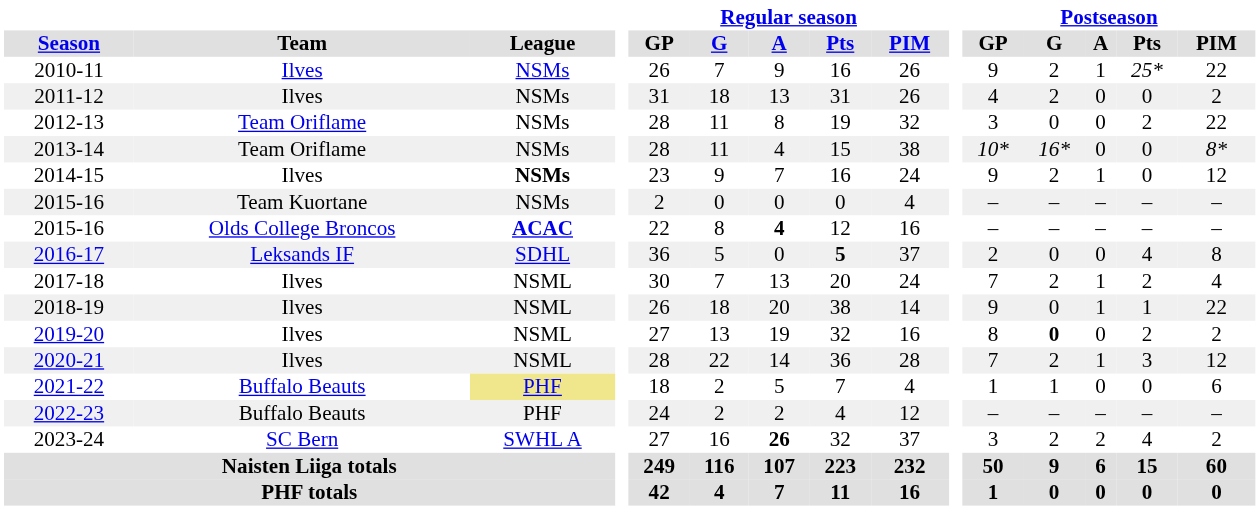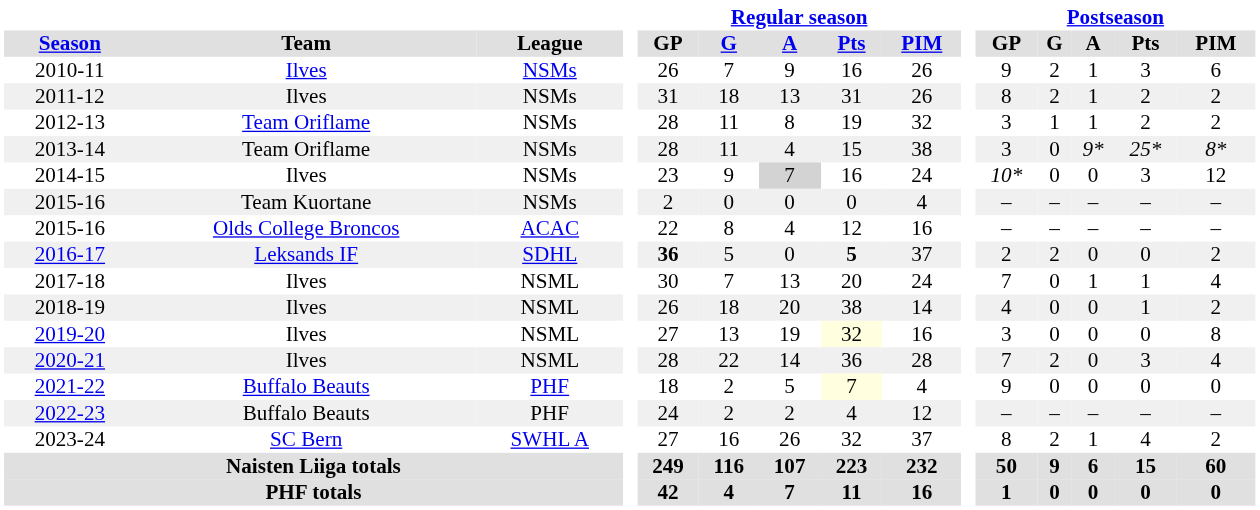 <table border="0" cellpadding="1" cellspacing="0" width="75%" style="text-align:center">
 <tr>
 <th colspan="3" bgcolor="#ffffff"> </th>
 <th rowspan="55" bgcolor="#ffffff"> </th>
 <th colspan="5"><a href='#'>Regular season</a></th>
 <th rowspan="55" bgcolor="#ffffff"> </th>
 <th colspan="5"><a href='#'>Postseason</a></th>
 </tr>
 <tr bgcolor="#e0e0e0">
 <th><a href='#'>Season</a></th>
 <th>Team</th>
 <th>League</th>
 <th>GP</th>
 <th><a href='#'>G</a></th>
 <th><a href='#'>A</a></th>
 <th><a href='#'>Pts</a></th>
 <th><a href='#'>PIM</a></th>
 <th>GP</th>
 <th>G</th>
 <th>A</th>
 <th>Pts</th>
 <th>PIM</th>
 </tr>
 <tr>
 <td>2010-11</td>
 <td><a href='#'>Ilves</a></td>
 <td><a href='#'>NSMs</a></td>
 <td>26</td>
 <td>7</td>
 <td>9</td>
 <td>16</td>
 <td>26</td>
 <td>9</td>
 <td>2</td>
 <td>1</td>
-<td><em>25*</em></td>
-<td>22</td>
+<td>3</td>
+<td>6</td>
 </tr>
 <tr bgcolor="#f0f0f0">
 <td>2011-12</td>
 <td>Ilves</td>
 <td>NSMs</td>
 <td>31</td>
 <td>18</td>
 <td>13</td>
 <td>31</td>
 <td>26</td>
-<td>4</td>
+<td>8</td>
 <td>2</td>
-<td>0</td>
-<td>0</td>
+<td>1</td>
+<td>2</td>
 <td>2</td>
 </tr>
 <tr>
 <td>2012-13</td>
 <td><a href='#'>Team Oriflame</a></td>
 <td>NSMs</td>
 <td>28</td>
 <td>11</td>
 <td>8</td>
 <td>19</td>
 <td>32</td>
 <td>3</td>
-<td>0</td>
-<td>0</td>
+<td>1</td>
+<td>1</td>
 <td>2</td>
-<td>22</td>
+<td>2</td>
 </tr>
 <tr bgcolor="#f0f0f0">
 <td>2013-14</td>
 <td>Team Oriflame</td>
 <td>NSMs</td>
 <td>28</td>
 <td>11</td>
 <td>4</td>
 <td>15</td>
 <td>38</td>
-<td><em>10*</em></td>
-<td><em>16*</em></td>
+<td>3</td>
 <td>0</td>
-<td>0</td>
+<td><em>9*</em></td>
+<td><em>25*</em></td>
 <td><em>8*</em></td>
 </tr>
 <tr>
 <td>2014-15</td>
 <td>Ilves</td>
-<td><strong>NSMs</strong></td>
+<td>NSMs</td>
 <td>23</td>
 <td>9</td>
-<td>7</td>
+<td style="background: lightgrey;">7</td>
 <td>16</td>
 <td>24</td>
-<td>9</td>
-<td>2</td>
-<td>1</td>
+<td><em>10*</em></td>
 <td>0</td>
+<td>0</td>
+<td>3</td>
 <td>12</td>
 </tr>
 <tr bgcolor="#f0f0f0">
 <td>2015-16</td>
 <td>Team Kuortane</td>
 <td>NSMs</td>
 <td>2</td>
 <td>0</td>
 <td>0</td>
 <td>0</td>
 <td>4</td>
 <td>–</td>
 <td>–</td>
 <td>–</td>
 <td>–</td>
 <td>–</td>
 </tr>
 <tr>
 <td>2015-16</td>
 <td><a href='#'>Olds College Broncos</a></td>
-<td><strong><a href='#'>ACAC</a></strong></td>
+<td><a href='#'>ACAC</a></td>
 <td>22</td>
 <td>8</td>
-<td><strong>4</strong></td>
+<td>4</td>
 <td>12</td>
 <td>16</td>
 <td>–</td>
 <td>–</td>
 <td>–</td>
 <td>–</td>
 <td>–</td>
 </tr>
 <tr bgcolor="#f0f0f0">
 <td><a href='#'>2016-17</a></td>
 <td><a href='#'>Leksands IF</a></td>
 <td><a href='#'>SDHL</a></td>
-<td>36</td>
+<td><strong>36</strong></td>
 <td>5</td>
 <td>0</td>
 <td><strong>5</strong></td>
 <td>37</td>
 <td>2</td>
+<td>2</td>
 <td>0</td>
 <td>0</td>
-<td>4</td>
-<td>8</td>
+<td>2</td>
 </tr>
 <tr>
 <td>2017-18</td>
 <td>Ilves</td>
 <td>NSML</td>
 <td>30</td>
 <td>7</td>
 <td>13</td>
 <td>20</td>
 <td>24</td>
 <td>7</td>
-<td>2</td>
+<td>0</td>
 <td>1</td>
-<td>2</td>
+<td>1</td>
 <td>4</td>
 </tr>
 <tr bgcolor="#f0f0f0">
 <td>2018-19</td>
 <td>Ilves</td>
 <td>NSML</td>
 <td>26</td>
 <td>18</td>
 <td>20</td>
 <td>38</td>
 <td>14</td>
-<td>9</td>
+<td>4</td>
+<td>0</td>
 <td>0</td>
 <td>1</td>
-<td>1</td>
-<td>22</td>
+<td>2</td>
 </tr>
 <tr>
 <td><a href='#'>2019-20</a></td>
 <td>Ilves</td>
 <td>NSML</td>
 <td>27</td>
 <td>13</td>
 <td>19</td>
-<td>32</td>
+<td style="background: lightyellow;">32</td>
 <td>16</td>
+<td>3</td>
+<td>0</td>
+<td>0</td>
+<td>0</td>
 <td>8</td>
-<td><strong>0</strong></td>
-<td>0</td>
-<td>2</td>
-<td>2</td>
 </tr>
 <tr bgcolor="#f0f0f0">
 <td><a href='#'>2020-21</a></td>
 <td>Ilves</td>
 <td>NSML</td>
 <td>28</td>
 <td>22</td>
 <td>14</td>
 <td>36</td>
 <td>28</td>
 <td>7</td>
 <td>2</td>
-<td>1</td>
+<td>0</td>
 <td>3</td>
-<td>12</td>
+<td>4</td>
 </tr>
 <tr>
 <td><a href='#'>2021-22</a></td>
 <td><a href='#'>Buffalo Beauts</a></td>
-<td style="background: khaki;"><a href='#'>PHF</a></td>
+<td><a href='#'>PHF</a></td>
 <td>18</td>
 <td>2</td>
 <td>5</td>
-<td>7</td>
+<td style="background: lightyellow;">7</td>
 <td>4</td>
-<td>1</td>
-<td>1</td>
+<td>9</td>
 <td>0</td>
 <td>0</td>
-<td>6</td>
+<td>0</td>
+<td>0</td>
 </tr>
 <tr bgcolor="#f0f0f0">
 <td><a href='#'>2022-23</a></td>
 <td>Buffalo Beauts</td>
 <td>PHF</td>
 <td>24</td>
 <td>2</td>
 <td>2</td>
 <td>4</td>
 <td>12</td>
 <td>–</td>
 <td>–</td>
 <td>–</td>
 <td>–</td>
 <td>–</td>
 </tr>
 <tr>
 <td>2023-24</td>
 <td><a href='#'>SC Bern</a></td>
 <td><a href='#'>SWHL A</a></td>
 <td>27</td>
 <td>16</td>
-<td><strong>26</strong></td>
+<td>26</td>
 <td>32</td>
 <td>37</td>
-<td>3</td>
+<td>8</td>
 <td>2</td>
-<td>2</td>
+<td>1</td>
 <td>4</td>
 <td>2</td>
 </tr>
 <tr bgcolor="#e0e0e0">
 <th colspan="3">Naisten Liiga totals</th>
 <th>249</th>
 <th>116</th>
 <th>107</th>
 <th>223</th>
 <th>232</th>
 <th>50</th>
 <th>9</th>
 <th>6</th>
 <th>15</th>
 <th>60</th>
 </tr>
 <tr bgcolor="#e0e0e0">
 <th colspan="3">PHF totals</th>
 <th>42</th>
 <th>4</th>
 <th>7</th>
 <th>11</th>
 <th>16</th>
 <th>1</th>
 <th>0</th>
 <th>0</th>
 <th>0</th>
 <th>0</th>
 </tr>
 </table>
